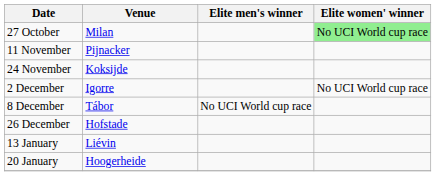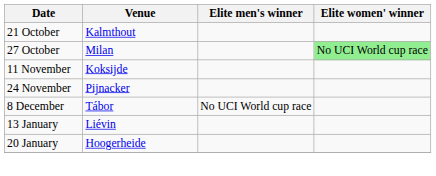 <table class="wikitable">
 <tr>
 <th width=100>Date</th>
 <th width=150>Venue</th>
 <th>Elite men's winner</th>
 <th>Elite women' winner</th>
+</tr>
+<tr>
+<td>21 October</td>
+<td> <a href='#'>Kalmthout</a></td>
+<td></td>
+<td></td>
 </tr>
 <tr>
 <td>27 October</td>
 <td> <a href='#'>Milan</a></td>
 <td></td>
 <td align="center" style="background: lightgreen;">No UCI World cup race</td>
 </tr>
 <tr>
 <td>11 November</td>
+<td> <a href='#'>Koksijde</a></td>
+<td></td>
+<td></td>
+</tr>
+<tr>
+<td>24 November</td>
 <td> <a href='#'>Pijnacker</a></td>
 <td></td>
 <td></td>
 </tr>
 <tr>
-<td>24 November</td>
-<td> <a href='#'>Koksijde</a></td>
-<td></td>
-<td></td>
-</tr>
-<tr>
-<td>2 December</td>
-<td> <a href='#'>Igorre</a></td>
-<td></td>
-<td align="center">No UCI World cup race</td>
-</tr>
-<tr>
 <td>8 December</td>
 <td> <a href='#'>Tábor</a></td>
 <td align="center">No UCI World cup race</td>
-<td></td>
-</tr>
-<tr>
-<td>26 December</td>
-<td> <a href='#'>Hofstade</a></td>
-<td></td>
 <td></td>
 </tr>
 <tr>
 <td>13 January</td>
 <td> <a href='#'>Liévin</a></td>
 <td></td>
 <td></td>
 </tr>
 <tr>
 <td>20 January</td>
 <td> <a href='#'>Hoogerheide</a></td>
 <td></td>
 <td></td>
 </tr>
 <tr>
 </tr>
 </table>
